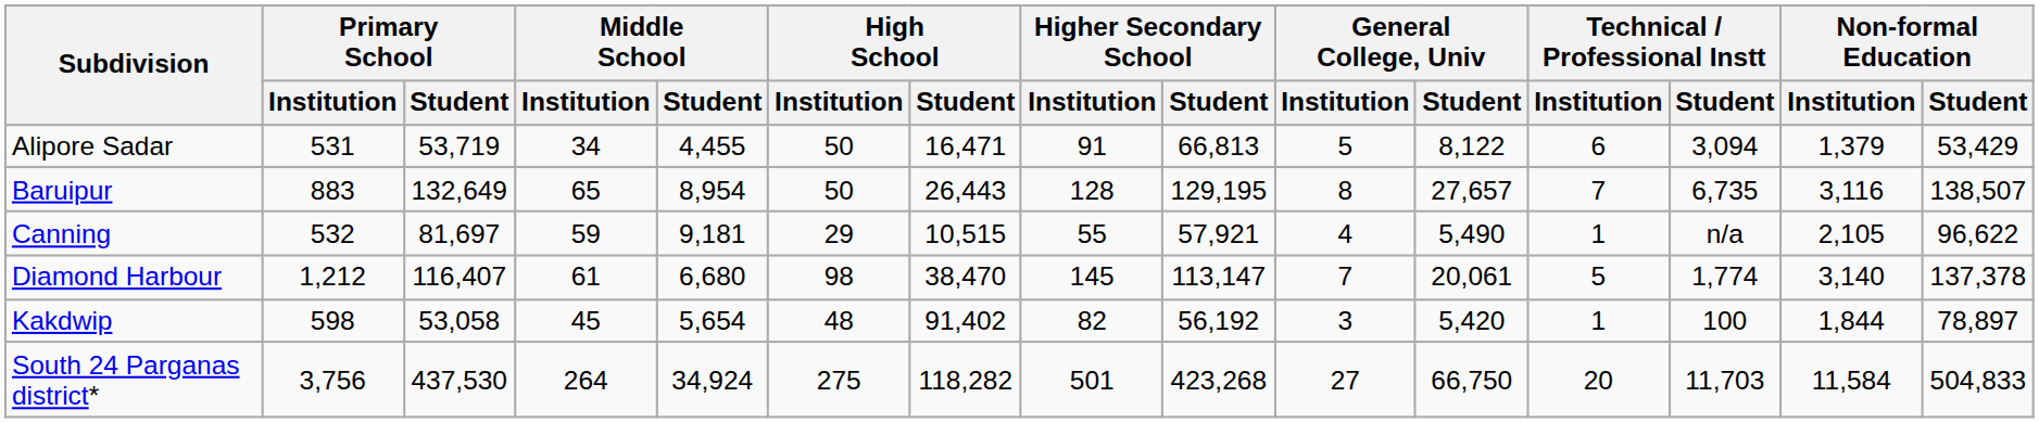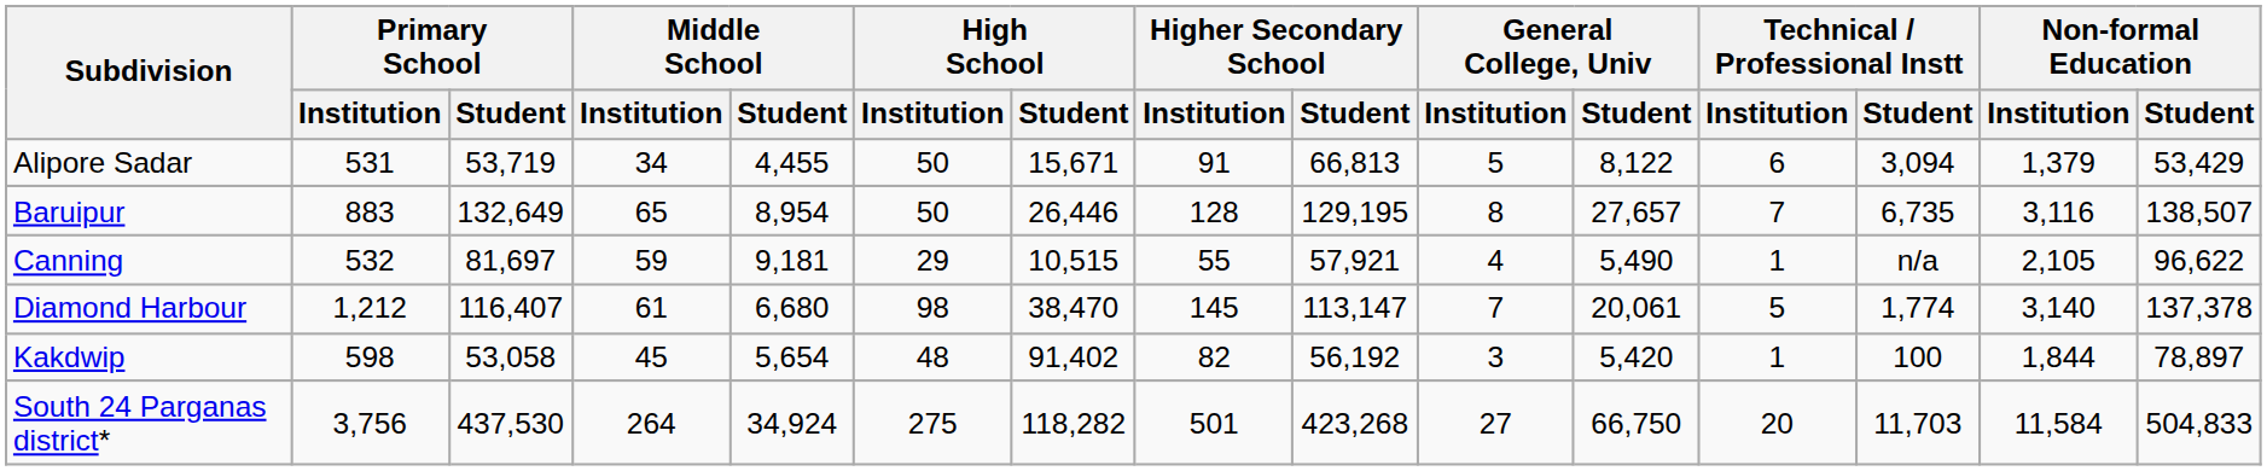 <table class="wikitable" style="text-align:center;font-size: 9pt">
 <tr>
 <th style="width:110px;" rowspan="2">Subdivision</th>
 <th colspan="2">Primary<br>School</th>
 <th colspan="2">Middle<br>School</th>
 <th colspan="2">High<br>School</th>
 <th colspan="2">Higher Secondary<br>School</th>
 <th colspan="2">General<br>College, Univ</th>
 <th colspan="2">Technical /<br>Professional Instt</th>
 <th colspan="2">Non-formal<br>Education</th>
 </tr>
 <tr>
 <th width="30">Institution</th>
 <th width="30">Student</th>
 <th width="30">Institution</th>
 <th width="30">Student</th>
 <th width="30">Institution</th>
 <th width="30">Student</th>
 <th width="30">Institution</th>
 <th width="30">Student</th>
 <th width="30">Institution</th>
 <th width="30">Student</th>
 <th width="30">Institution</th>
 <th width="30">Student</th>
 <th width="30">Institution</th>
 <th width="30">Student<br></th>
 </tr>
 <tr>
 <td align=left>Alipore Sadar</td>
 <td style="text-align:center;">531</td>
 <td style="text-align:center;">53,719</td>
 <td style="text-align:center;">34</td>
 <td style="text-align:center;">4,455</td>
 <td style="text-align:center;">50</td>
-<td style="text-align:center;">16,471</td>
+<td style="text-align:center;">15,671</td>
 <td style="text-align:center;">91</td>
 <td style="text-align:center;">66,813</td>
 <td style="text-align:center;">5</td>
 <td style="text-align:center;">8,122</td>
 <td style="text-align:center;">6</td>
 <td style="text-align:center;">3,094</td>
 <td style="text-align:center;">1,379</td>
 <td style="text-align:center;">53,429</td>
 </tr>
 <tr>
 <td align=left><a href='#'>Baruipur</a></td>
 <td style="text-align:center;">883</td>
 <td style="text-align:center;">132,649</td>
 <td style="text-align:center;">65</td>
 <td style="text-align:center;">8,954</td>
 <td style="text-align:center;">50</td>
-<td style="text-align:center;">26,443</td>
+<td style="text-align:center;">26,446</td>
 <td style="text-align:center;">128</td>
 <td style="text-align:center;">129,195</td>
 <td style="text-align:center;">8</td>
 <td style="text-align:center;">27,657</td>
 <td style="text-align:center;">7</td>
 <td style="text-align:center;">6,735</td>
 <td style="text-align:center;">3,116</td>
 <td style="text-align:center;">138,507</td>
 </tr>
 <tr>
 <td align=left><a href='#'>Canning</a></td>
 <td style="text-align:center;">532</td>
 <td style="text-align:center;">81,697</td>
 <td style="text-align:center;">59</td>
 <td style="text-align:center;">9,181</td>
 <td style="text-align:center;">29</td>
 <td style="text-align:center;">10,515</td>
 <td style="text-align:center;">55</td>
 <td style="text-align:center;">57,921</td>
 <td style="text-align:center;">4</td>
 <td style="text-align:center;">5,490</td>
 <td style="text-align:center;">1</td>
 <td style="text-align:center;">n/a</td>
 <td style="text-align:center;">2,105</td>
 <td style="text-align:center;">96,622</td>
 </tr>
 <tr>
 <td align=left><a href='#'>Diamond Harbour</a></td>
 <td style="text-align:center;">1,212</td>
 <td style="text-align:center;">116,407</td>
 <td style="text-align:center;">61</td>
 <td style="text-align:center;">6,680</td>
 <td style="text-align:center;">98</td>
 <td style="text-align:center;">38,470</td>
 <td style="text-align:center;">145</td>
 <td style="text-align:center;">113,147</td>
 <td style="text-align:center;">7</td>
 <td style="text-align:center;">20,061</td>
 <td style="text-align:center;">5</td>
 <td style="text-align:center;">1,774</td>
 <td style="text-align:center;">3,140</td>
 <td style="text-align:center;">137,378</td>
 </tr>
 <tr>
 <td align=left><a href='#'>Kakdwip</a></td>
 <td style="text-align:center;">598</td>
 <td style="text-align:center;">53,058</td>
 <td style="text-align:center;">45</td>
 <td style="text-align:center;">5,654</td>
 <td style="text-align:center;">48</td>
 <td style="text-align:center;">91,402</td>
 <td style="text-align:center;">82</td>
 <td style="text-align:center;">56,192</td>
 <td style="text-align:center;">3</td>
 <td style="text-align:center;">5,420</td>
 <td style="text-align:center;">1</td>
 <td style="text-align:center;">100</td>
 <td style="text-align:center;">1,844</td>
 <td style="text-align:center;">78,897</td>
 </tr>
 <tr>
 <td align=left><a href='#'>South 24 Parganas district</a>*</td>
 <td style="text-align:center;">3,756</td>
 <td style="text-align:center;">437,530</td>
 <td style="text-align:center;">264</td>
 <td style="text-align:center;">34,924</td>
 <td style="text-align:center;">275</td>
 <td style="text-align:center;">118,282</td>
 <td style="text-align:center;">501</td>
 <td style="text-align:center;">423,268</td>
 <td style="text-align:center;">27</td>
 <td style="text-align:center;">66,750</td>
 <td style="text-align:center;">20</td>
 <td style="text-align:center;">11,703</td>
 <td style="text-align:center;">11,584</td>
 <td style="text-align:center;">504,833</td>
 </tr>
 </table>
